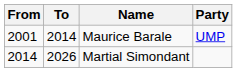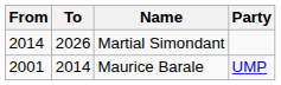 <table class="wikitable">
 <tr>
 <th>From</th>
 <th>To</th>
 <th>Name</th>
 <th>Party</th>
 </tr>
 <tr>
+<td>2014</td>
+<td>2026</td>
+<td>Martial Simondant</td>
+<td></td>
+</tr>
+<tr>
 <td>2001</td>
 <td>2014</td>
 <td>Maurice Barale</td>
 <td><a href='#'>UMP</a></td>
 </tr>
-<tr>
-<td>2014</td>
-<td>2026</td>
-<td>Martial Simondant</td>
-<td></td>
-</tr>
 </table>
